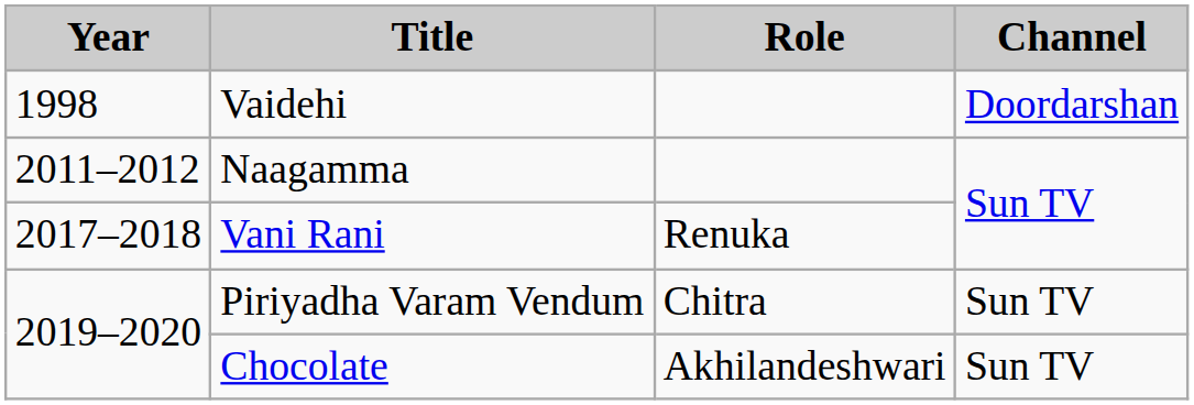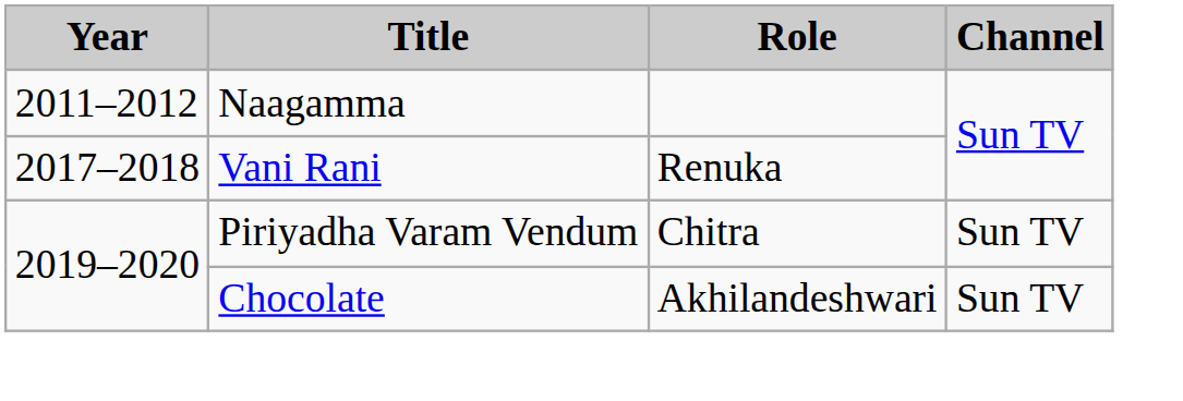 <table class="wikitable">
 <tr>
 <th style="background:#ccc;">Year</th>
 <th style="background:#ccc;">Title</th>
 <th style="background:#ccc;">Role</th>
 <th style="background:#ccc;">Channel</th>
-</tr>
-<tr>
-<td>1998</td>
-<td>Vaidehi</td>
-<td></td>
-<td><a href='#'>Doordarshan</a></td>
 </tr>
 <tr>
 <td>2011–2012</td>
 <td>Naagamma</td>
 <td></td>
 <td rowspan=2><a href='#'>Sun TV</a></td>
 </tr>
 <tr>
 <td>2017–2018</td>
 <td><a href='#'>Vani Rani</a></td>
 <td>Renuka</td>
 </tr>
 <tr>
 <td rowspan=2>2019–2020</td>
 <td>Piriyadha Varam Vendum</td>
 <td>Chitra</td>
 <td>Sun TV</td>
 </tr>
 <tr>
 <td><a href='#'>Chocolate</a></td>
 <td>Akhilandeshwari</td>
 <td>Sun TV</td>
 </tr>
 </table>
